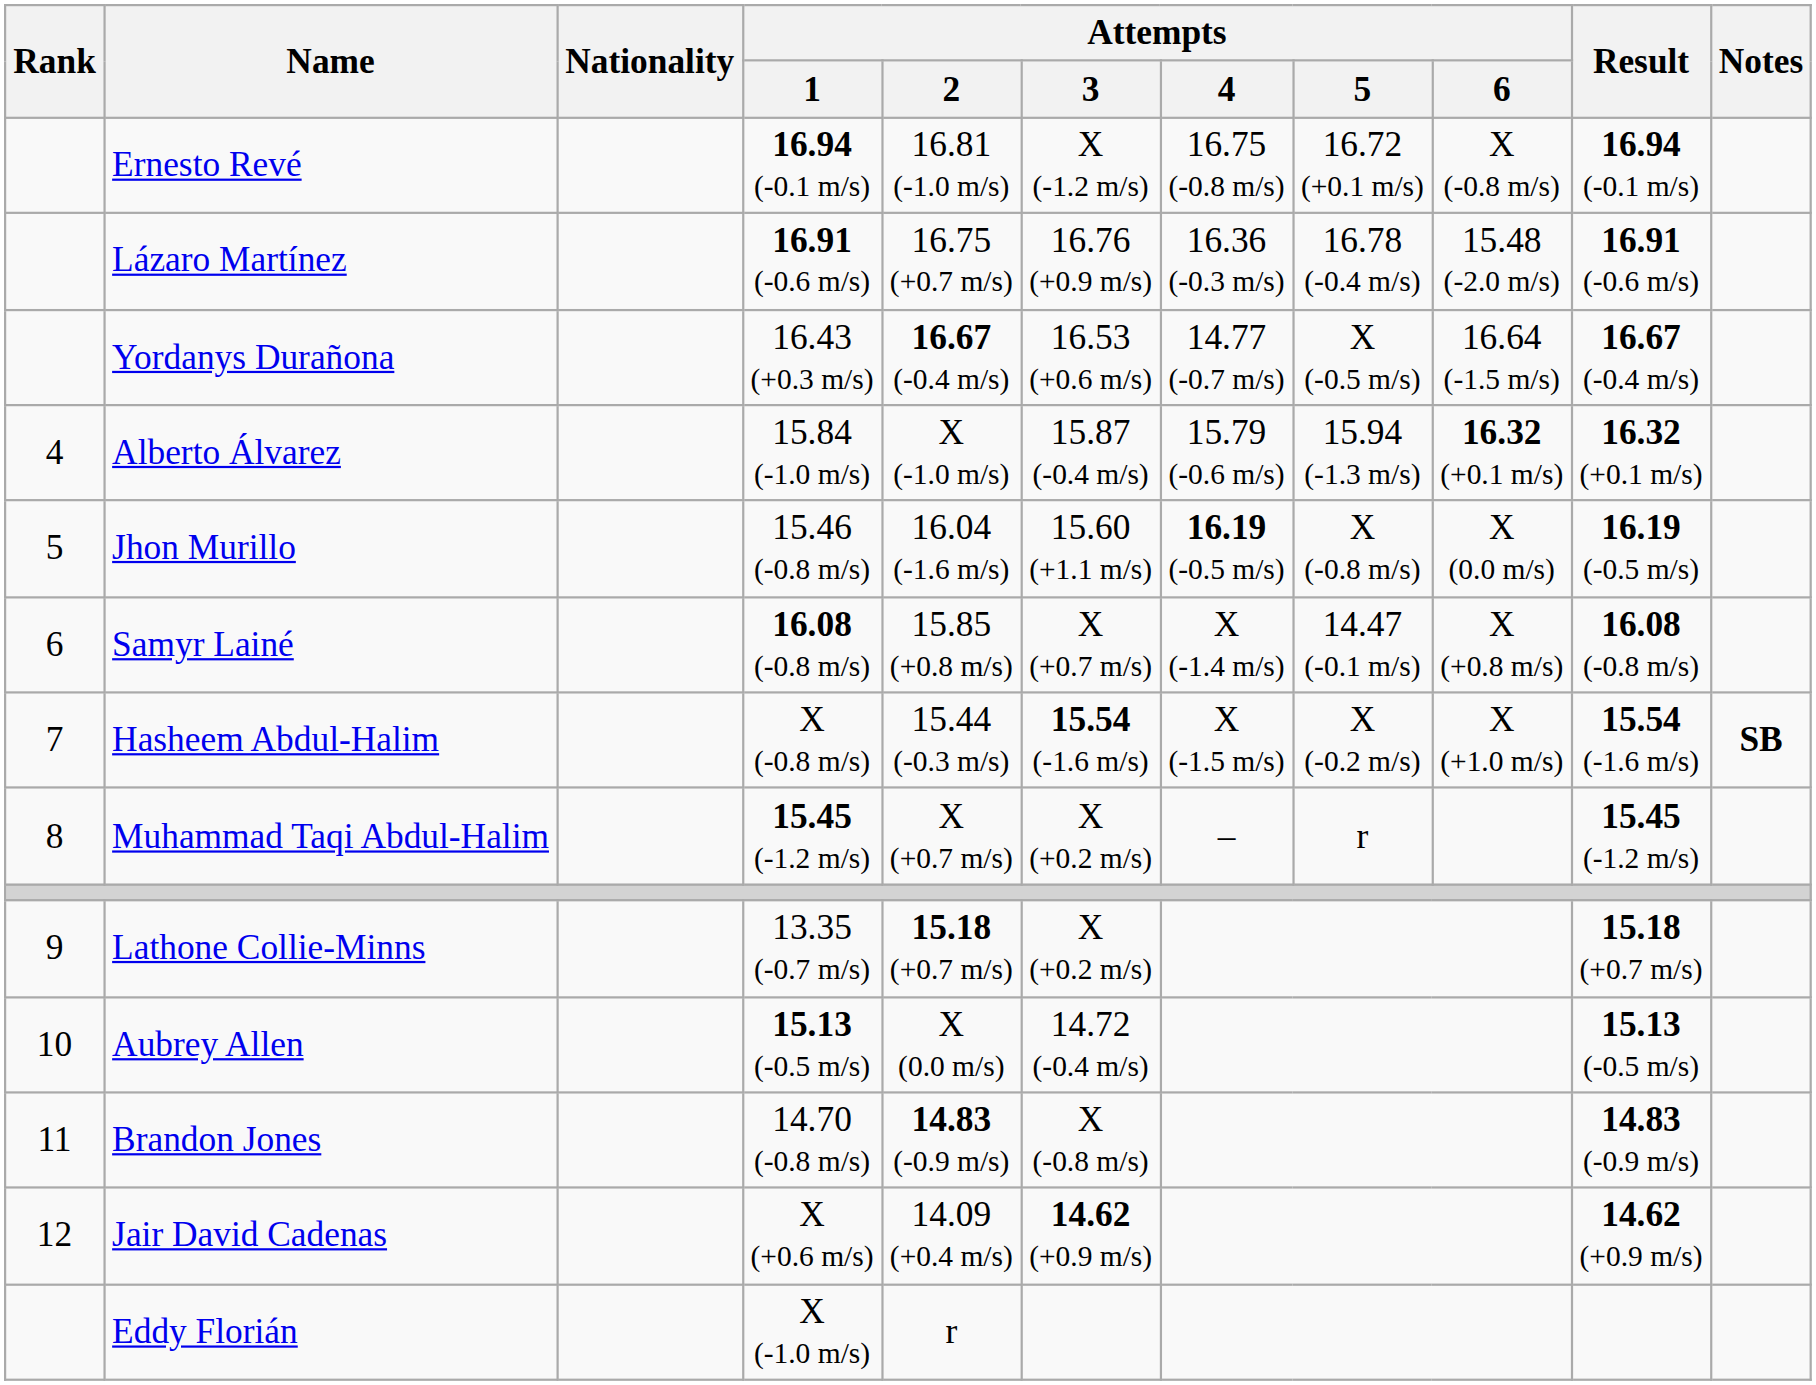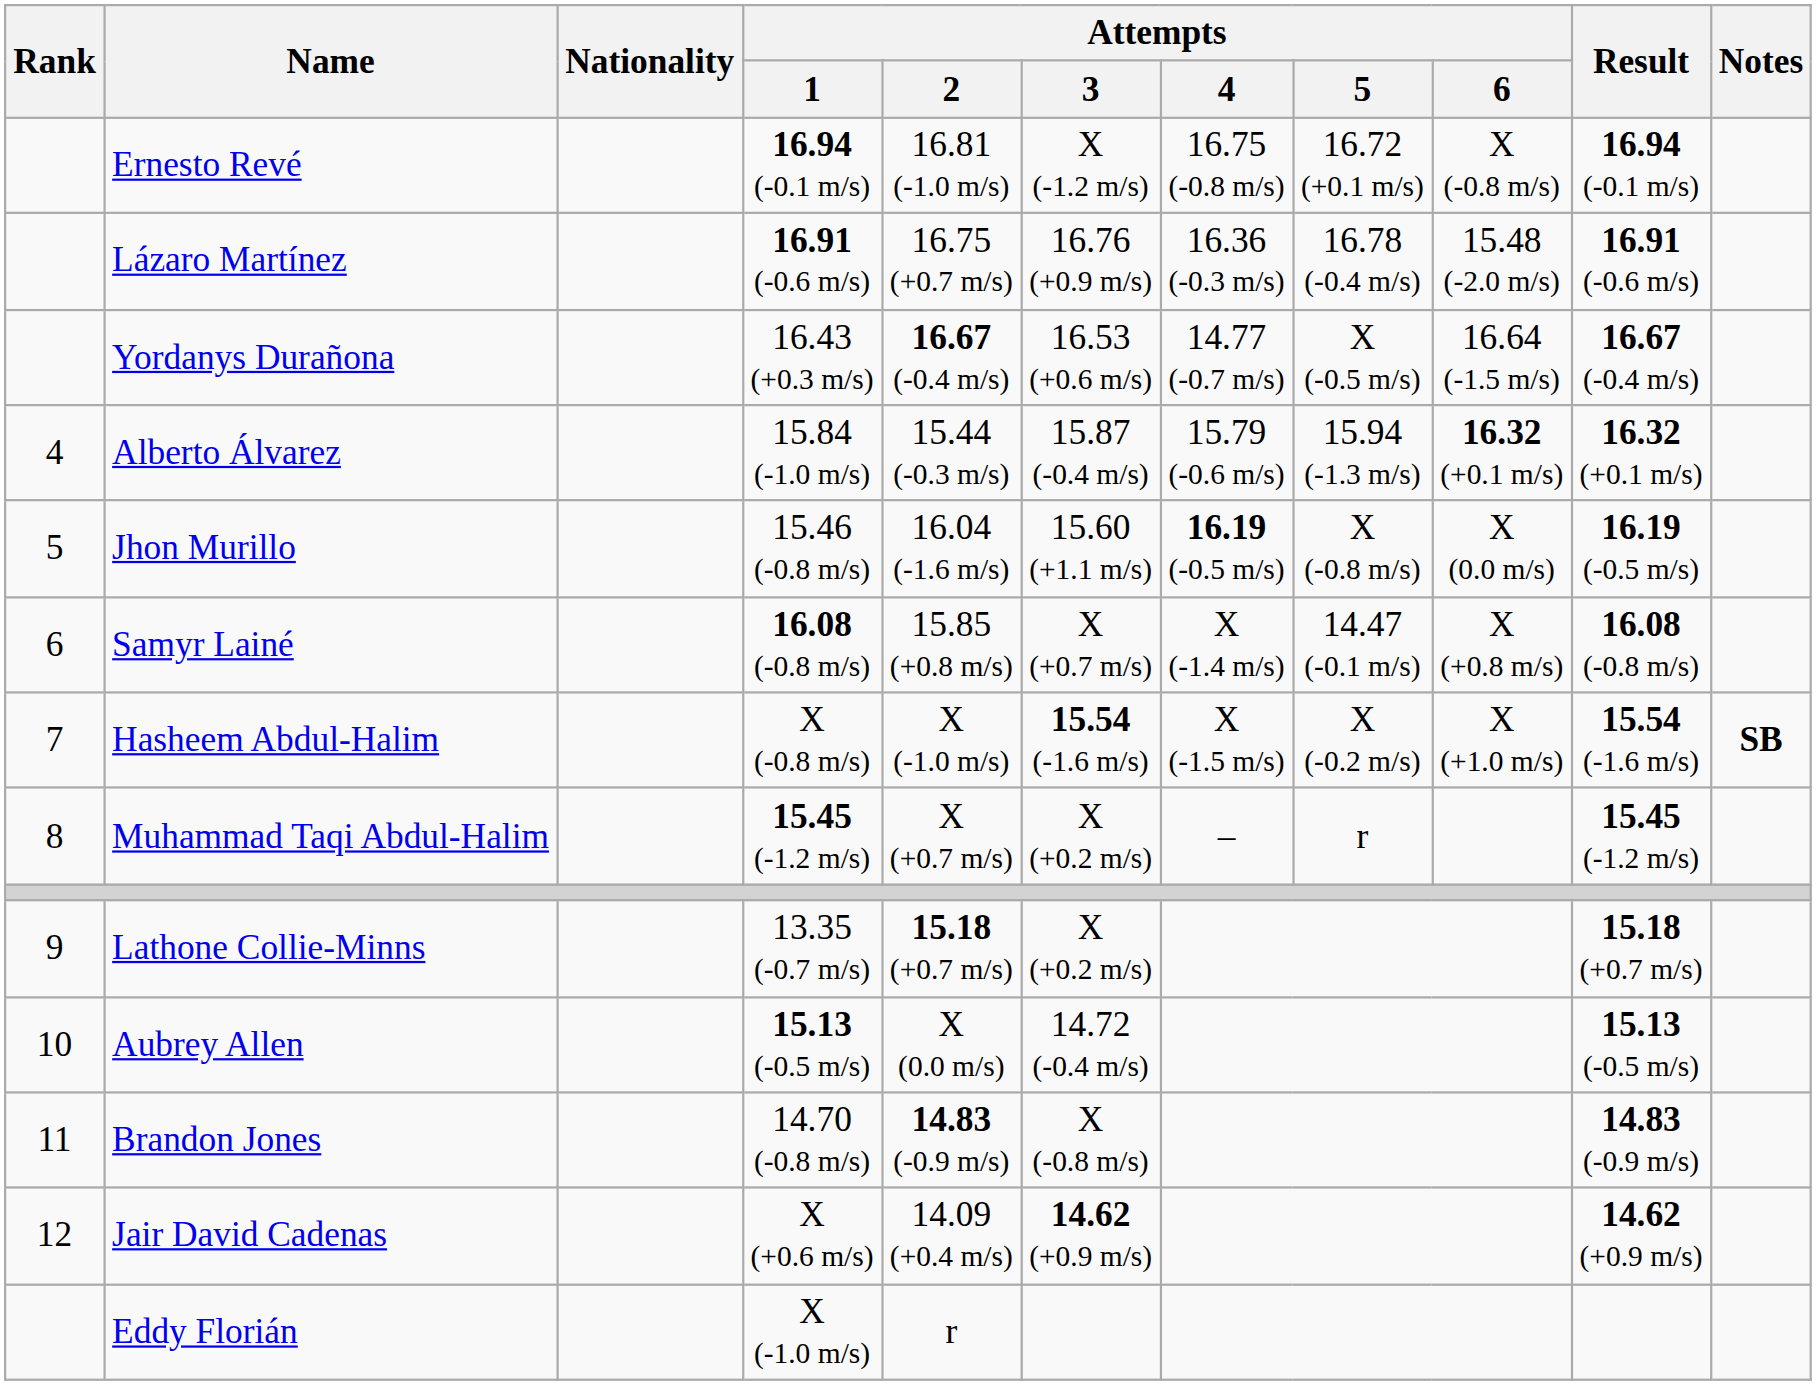 <table class="wikitable sortable" style="text-align:center">
 <tr>
 <th rowspan=2>Rank</th>
 <th rowspan=2>Name</th>
 <th rowspan=2>Nationality</th>
 <th colspan=6>Attempts</th>
 <th rowspan=2>Result</th>
 <th rowspan=2>Notes</th>
 </tr>
 <tr>
 <th>1</th>
 <th>2</th>
 <th>3</th>
 <th>4</th>
 <th>5</th>
 <th>6</th>
 </tr>
 <tr>
 <td></td>
 <td align=left><a href='#'>Ernesto Revé</a></td>
 <td align=left></td>
 <td><strong>16.94</strong><br> <small>(-0.1 m/s)</small></td>
 <td>16.81<br> <small>(-1.0 m/s)</small></td>
 <td>X<br> <small>(-1.2 m/s)</small></td>
 <td>16.75<br> <small>(-0.8 m/s)</small></td>
 <td>16.72<br> <small>(+0.1 m/s)</small></td>
 <td>X<br> <small>(-0.8 m/s)</small></td>
 <td><strong>16.94</strong><br><small>(-0.1 m/s)</small></td>
 <td></td>
 </tr>
 <tr>
 <td></td>
 <td align=left><a href='#'>Lázaro Martínez</a></td>
 <td align=left></td>
 <td><strong>16.91</strong><br> <small>(-0.6 m/s)</small></td>
 <td>16.75<br> <small>(+0.7 m/s)</small></td>
 <td>16.76<br> <small>(+0.9 m/s)</small></td>
 <td>16.36<br> <small>(-0.3 m/s)</small></td>
 <td>16.78<br> <small>(-0.4 m/s)</small></td>
 <td>15.48<br> <small>(-2.0 m/s)</small></td>
 <td><strong>16.91</strong><br><small>(-0.6 m/s)</small></td>
 <td></td>
 </tr>
 <tr>
 <td></td>
 <td align=left><a href='#'>Yordanys Durañona</a></td>
 <td align=left></td>
 <td>16.43<br> <small>(+0.3 m/s)</small></td>
 <td><strong>16.67</strong><br> <small>(-0.4 m/s)</small></td>
 <td>16.53<br> <small>(+0.6 m/s)</small></td>
 <td>14.77<br> <small>(-0.7 m/s)</small></td>
 <td>X<br> <small>(-0.5 m/s)</small></td>
 <td>16.64<br> <small>(-1.5 m/s)</small></td>
 <td><strong>16.67</strong><br><small>(-0.4 m/s)</small></td>
 <td></td>
 </tr>
 <tr>
 <td>4</td>
 <td align=left><a href='#'>Alberto Álvarez</a></td>
 <td align=left></td>
 <td>15.84<br> <small>(-1.0 m/s)</small></td>
-<td>X<br> <small>(-1.0 m/s)</small></td>
+<td>15.44<br> <small>(-0.3 m/s)</small></td>
 <td>15.87<br> <small>(-0.4 m/s)</small></td>
 <td>15.79<br> <small>(-0.6 m/s)</small></td>
 <td>15.94<br> <small>(-1.3 m/s)</small></td>
 <td><strong>16.32</strong><br> <small>(+0.1 m/s)</small></td>
 <td><strong>16.32</strong><br><small>(+0.1 m/s)</small></td>
 <td></td>
 </tr>
 <tr>
 <td>5</td>
 <td align=left><a href='#'>Jhon Murillo</a></td>
 <td align=left></td>
 <td>15.46<br> <small>(-0.8 m/s)</small></td>
 <td>16.04<br> <small>(-1.6 m/s)</small></td>
 <td>15.60<br> <small>(+1.1 m/s)</small></td>
 <td><strong>16.19</strong><br> <small>(-0.5 m/s)</small></td>
 <td>X<br> <small>(-0.8 m/s)</small></td>
 <td>X<br> <small>(0.0 m/s)</small></td>
 <td><strong>16.19</strong><br><small>(-0.5 m/s)</small></td>
 <td></td>
 </tr>
 <tr>
 <td>6</td>
 <td align=left><a href='#'>Samyr Lainé</a></td>
 <td align=left></td>
 <td><strong>16.08</strong><br> <small>(-0.8 m/s)</small></td>
 <td>15.85<br> <small>(+0.8 m/s)</small></td>
 <td>X<br> <small>(+0.7 m/s)</small></td>
 <td>X<br> <small>(-1.4 m/s)</small></td>
 <td>14.47<br> <small>(-0.1 m/s)</small></td>
 <td>X<br> <small>(+0.8 m/s)</small></td>
 <td><strong>16.08</strong><br><small>(-0.8 m/s)</small></td>
 <td></td>
 </tr>
 <tr>
 <td>7</td>
 <td align=left><a href='#'>Hasheem Abdul-Halim</a></td>
 <td align=left></td>
 <td>X<br> <small>(-0.8 m/s)</small></td>
-<td>15.44<br> <small>(-0.3 m/s)</small></td>
+<td>X<br> <small>(-1.0 m/s)</small></td>
 <td><strong>15.54</strong><br> <small>(-1.6 m/s)</small></td>
 <td>X<br> <small>(-1.5 m/s)</small></td>
 <td>X<br> <small>(-0.2 m/s)</small></td>
 <td>X<br> <small>(+1.0 m/s)</small></td>
 <td><strong>15.54</strong><br><small>(-1.6 m/s)</small></td>
 <td><strong>SB</strong></td>
 </tr>
 <tr>
 <td>8</td>
 <td align=left><a href='#'>Muhammad Taqi Abdul-Halim</a></td>
 <td align=left></td>
 <td><strong>15.45</strong><br> <small>(-1.2 m/s)</small></td>
 <td>X<br> <small>(+0.7 m/s)</small></td>
 <td>X<br> <small>(+0.2 m/s)</small></td>
 <td>–</td>
 <td>r</td>
 <td></td>
 <td><strong>15.45</strong><br><small>(-1.2 m/s)</small></td>
 <td></td>
 </tr>
 <tr>
 <td colspan=11 bgcolor=lightgray></td>
 </tr>
 <tr>
 <td>9</td>
 <td align=left><a href='#'>Lathone Collie-Minns</a></td>
 <td align=left></td>
 <td>13.35<br> <small>(-0.7 m/s)</small></td>
 <td><strong>15.18</strong><br> <small>(+0.7 m/s)</small></td>
 <td>X<br> <small>(+0.2 m/s)</small></td>
 <td colspan=3></td>
 <td><strong>15.18</strong><br><small>(+0.7 m/s)</small></td>
 <td></td>
 </tr>
 <tr>
 <td>10</td>
 <td align=left><a href='#'>Aubrey Allen</a></td>
 <td align=left></td>
 <td><strong>15.13</strong><br> <small>(-0.5 m/s)</small></td>
 <td>X<br> <small>(0.0 m/s)</small></td>
 <td>14.72<br> <small>(-0.4 m/s)</small></td>
 <td colspan=3></td>
 <td><strong>15.13</strong><br><small>(-0.5 m/s)</small></td>
 <td></td>
 </tr>
 <tr>
 <td>11</td>
 <td align=left><a href='#'>Brandon Jones</a></td>
 <td align=left></td>
 <td>14.70<br> <small>(-0.8 m/s)</small></td>
 <td><strong>14.83</strong><br> <small>(-0.9 m/s)</small></td>
 <td>X<br> <small>(-0.8 m/s)</small></td>
 <td colspan=3></td>
 <td><strong>14.83</strong><br><small>(-0.9 m/s)</small></td>
 <td></td>
 </tr>
 <tr>
 <td>12</td>
 <td align=left><a href='#'>Jair David Cadenas</a></td>
 <td align=left></td>
 <td>X<br> <small>(+0.6 m/s)</small></td>
 <td>14.09<br> <small>(+0.4 m/s)</small></td>
 <td><strong>14.62</strong><br> <small>(+0.9 m/s)</small></td>
 <td colspan=3></td>
 <td><strong>14.62</strong><br><small>(+0.9 m/s)</small></td>
 <td></td>
 </tr>
 <tr>
 <td></td>
 <td align=left><a href='#'>Eddy Florián</a></td>
 <td align=left></td>
 <td>X<br> <small>(-1.0 m/s)</small></td>
 <td>r</td>
 <td></td>
 <td colspan=3></td>
 <td><strong></strong></td>
 <td></td>
 </tr>
 </table>
